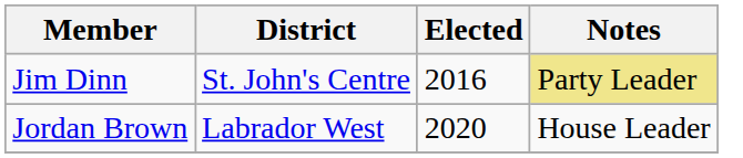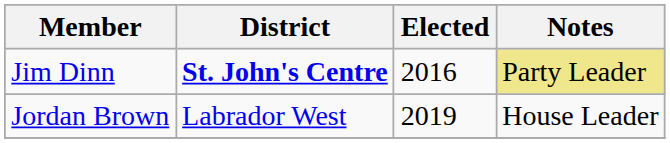 <table class="wikitable sortable">
 <tr>
 <th>Member</th>
 <th>District</th>
 <th>Elected</th>
 <th>Notes</th>
 </tr>
 <tr>
 <td><a href='#'>Jim Dinn</a></td>
-<td><a href='#'>St. John's Centre</a></td>
+<td><strong><a href='#'>St. John's Centre</a></strong></td>
 <td>2016</td>
 <td style="background: khaki;">Party Leader</td>
 </tr>
 <tr>
 <td><a href='#'>Jordan Brown</a></td>
 <td><a href='#'>Labrador West</a></td>
-<td>2020</td>
+<td>2019</td>
 <td>House Leader</td>
 </tr>
 <tr>
 </tr>
 </table>
